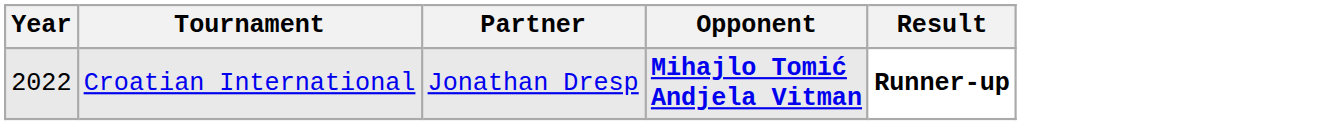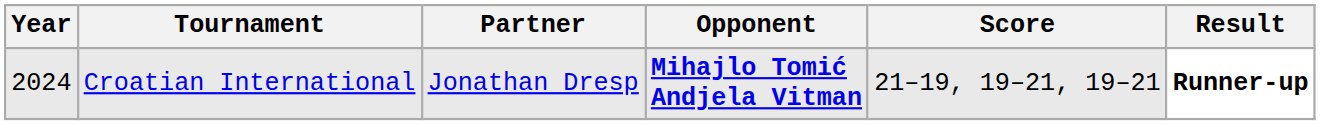 <table class="sortable wikitable" style="font-size: 90%;">
 <tr>
 <th>Year</th>
 <th>Tournament</th>
 <th>Partner</th>
 <th>Opponent</th>
+<th>Score</th>
 <th>Result</th>
 </tr>
 <tr style="background:#E9E9E9">
-<td align="center">2022</td>
+<td align="center">2024</td>
 <td align="left"><a href='#'>Croatian International</a></td>
 <td align="left"> <a href='#'>Jonathan Dresp</a></td>
 <td align="left"><strong> <a href='#'>Mihajlo Tomić</a><br> <a href='#'>Andjela Vitman</a></strong></td>
+<td align="left">21–19, 19–21, 19–21</td>
 <td style="text-align:left; background:white"> <strong>Runner-up</strong></td>
 </tr>
 </table>
